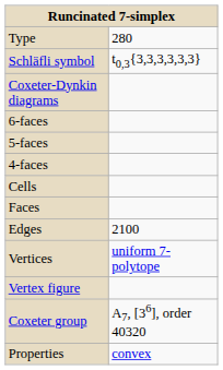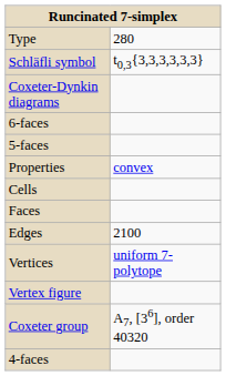 <table class="wikitable" align="right" style="margin-left:10px" width="250">
 <tr>
 <th style="background:#e7dcc3;" colspan="2">Runcinated 7-simplex</th>
 </tr>
 <tr>
 <td style="background:#e7dcc3;">Type</td>
 <td>280</td>
 </tr>
 <tr>
 <td style="background:#e7dcc3;"><a href='#'>Schläfli symbol</a></td>
 <td>t<sub>0,3</sub>{3,3,3,3,3,3}</td>
 </tr>
 <tr>
 <td style="background:#e7dcc3;"><a href='#'>Coxeter-Dynkin diagrams</a></td>
 <td></td>
 </tr>
 <tr>
 <td style="background:#e7dcc3;">6-faces</td>
 <td></td>
 </tr>
 <tr>
 <td style="background:#e7dcc3;">5-faces</td>
 <td></td>
 </tr>
 <tr>
-<td style="background:#e7dcc3;">4-faces</td>
-<td></td>
+<td style="background:#e7dcc3;">Properties</td>
+<td><a href='#'>convex</a></td>
 </tr>
 <tr>
 <td style="background:#e7dcc3;">Cells</td>
 <td></td>
 </tr>
 <tr>
 <td style="background:#e7dcc3;">Faces</td>
 <td></td>
 </tr>
 <tr>
 <td style="background:#e7dcc3;">Edges</td>
 <td>2100</td>
 </tr>
 <tr>
 <td style="background:#e7dcc3;">Vertices</td>
 <td><a href='#'>uniform 7-polytope</a></td>
 </tr>
 <tr>
 <td style="background:#e7dcc3;"><a href='#'>Vertex figure</a></td>
 <td></td>
 </tr>
 <tr>
 <td style="background:#e7dcc3;"><a href='#'>Coxeter group</a></td>
 <td>A<sub>7</sub>, [3<sup>6</sup>], order 40320</td>
 </tr>
 <tr>
-<td style="background:#e7dcc3;">Properties</td>
-<td><a href='#'>convex</a></td>
+<td style="background:#e7dcc3;">4-faces</td>
+<td></td>
 </tr>
 </table>
